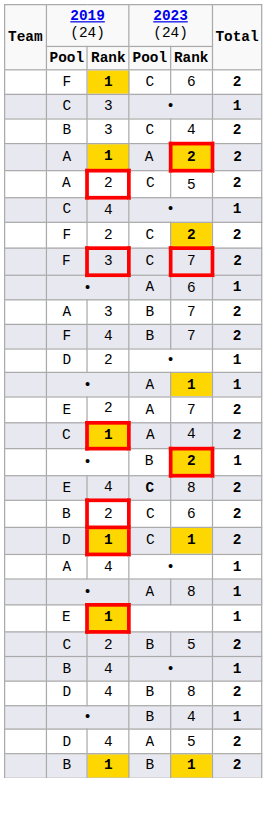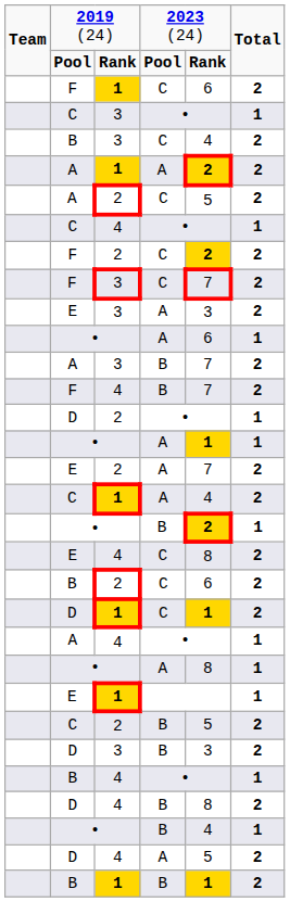 <table class="wikitable" style="text-align:center; font-size:90%">
 <tr bgcolor=>
 <td rowspan=2><strong>Team</strong></td>
 <td colspan=2><strong><a href='#'>2019</a></strong><br>(24)</td>
 <td colspan=2><strong><a href='#'>2023</a></strong><br>(24)</td>
 <td rowspan=2><strong>Total</strong></td>
 </tr>
 <tr>
 <td><strong>Pool</strong></td>
 <td><strong>Rank</strong></td>
 <td><strong>Pool</strong></td>
 <td><strong>Rank</strong></td>
 </tr>
 <tr bgcolor=#FFFFFF>
 <td align=left></td>
 <td>F</td>
 <td style="background-color:gold"><strong>1</strong></td>
 <td>C</td>
 <td>6</td>
 <td><strong>2</strong></td>
 </tr>
 <tr bgcolor=#E8E8F0>
 <td align=left></td>
 <td>C</td>
 <td>3</td>
 <td colspan=2>•</td>
 <td><strong>1</strong></td>
 </tr>
 <tr bgcolor=#FFFFFF>
 <td align=left></td>
 <td>B</td>
 <td>3</td>
 <td>C</td>
 <td>4</td>
 <td><strong>2</strong></td>
 </tr>
 <tr bgcolor=#E8E8F0>
 <td align=left></td>
 <td>A</td>
 <td style="background-color:gold"><strong>1</strong></td>
 <td>A</td>
 <td style="border:3px solid red;background-color:gold"><strong>2</strong></td>
 <td><strong>2</strong></td>
 </tr>
 <tr bgcolor=#FFFFFF>
 <td align=left></td>
 <td>A</td>
 <td style="border:3px solid red">2</td>
 <td>C</td>
 <td>5</td>
 <td><strong>2</strong></td>
 </tr>
 <tr bgcolor=#E8E8F0>
 <td align=left></td>
 <td>C</td>
 <td>4</td>
 <td colspan=2>•</td>
 <td><strong>1</strong></td>
 </tr>
 <tr bgcolor=#FFFFFF>
 <td align=left></td>
 <td>F</td>
 <td>2</td>
 <td>C</td>
 <td style="background-color:gold"><strong>2</strong></td>
 <td><strong>2</strong></td>
 </tr>
 <tr bgcolor=#E8E8F0>
 <td align=left></td>
 <td>F</td>
 <td style="border:3px solid red">3</td>
 <td>C</td>
 <td style="border:3px solid red">7</td>
 <td><strong>2</strong></td>
 </tr>
+<tr bgcolor=#FFFFFF>
+<td align=left></td>
+<td>E</td>
+<td>3</td>
+<td>A</td>
+<td>3</td>
+<td><strong>2</strong></td>
+</tr>
 <tr bgcolor=#E8E8F0>
 <td align=left></td>
 <td colspan=2>•</td>
 <td>A</td>
 <td>6</td>
 <td><strong>1</strong></td>
 </tr>
 <tr bgcolor=#FFFFFF>
 <td align=left></td>
 <td>A</td>
 <td>3</td>
 <td>B</td>
 <td>7</td>
 <td><strong>2</strong></td>
 </tr>
 <tr bgcolor=#E8E8F0>
 <td align=left></td>
 <td>F</td>
 <td>4</td>
 <td>B</td>
 <td>7</td>
 <td><strong>2</strong></td>
 </tr>
 <tr bgcolor=#FFFFFF>
 <td align=left></td>
 <td>D</td>
 <td>2</td>
 <td colspan=2>•</td>
 <td><strong>1</strong></td>
 </tr>
 <tr bgcolor=#E8E8F0>
 <td align=left></td>
 <td colspan=2>•</td>
 <td>A</td>
 <td style="background-color:gold"><strong>1</strong></td>
 <td><strong>1</strong></td>
 </tr>
 <tr bgcolor=#FFFFFF>
 <td align=left></td>
 <td>E</td>
 <td>2</td>
 <td>A</td>
 <td>7</td>
 <td><strong>2</strong></td>
 </tr>
 <tr bgcolor=#E8E8F0>
 <td align=left></td>
 <td>C</td>
 <td style="border:3px solid red;background-color:gold"><strong>1</strong></td>
 <td>A</td>
 <td>4</td>
 <td><strong>2</strong></td>
 </tr>
 <tr bgcolor=#FFFFFF>
 <td align=left></td>
 <td colspan=2>•</td>
 <td>B</td>
 <td style="border:3px solid red;background-color:gold"><strong>2</strong></td>
 <td><strong>1</strong></td>
 </tr>
 <tr bgcolor=#E8E8F0>
 <td align=left></td>
 <td>E</td>
 <td>4</td>
-<td><strong>C</strong></td>
+<td>C</td>
 <td>8</td>
 <td><strong>2</strong></td>
 </tr>
 <tr bgcolor=#FFFFFF>
 <td align=left></td>
 <td>B</td>
 <td style="border:3px solid red">2</td>
 <td>C</td>
 <td>6</td>
 <td><strong>2</strong></td>
 </tr>
 <tr bgcolor=#E8E8F0>
 <td align=left></td>
 <td>D</td>
 <td style="border:3px solid red;background-color:gold"><strong>1</strong></td>
 <td>C</td>
 <td style="background-color:gold;background-color: gold"><strong>1</strong></td>
 <td><strong>2</strong></td>
 </tr>
 <tr bgcolor=#FFFFFF>
 <td align=left></td>
 <td>A</td>
 <td>4</td>
 <td colspan=2>•</td>
 <td><strong>1</strong></td>
 </tr>
 <tr bgcolor=#E8E8F0>
 <td align=left></td>
 <td colspan=2>•</td>
 <td>A</td>
 <td>8</td>
 <td><strong>1</strong></td>
 </tr>
 <tr bgcolor=#FFFFFF>
 <td align=left></td>
 <td>E</td>
 <td style="border:3px solid red;background-color: gold"><strong>1</strong></td>
 <td colspan=2></td>
 <td><strong>1</strong></td>
 </tr>
 <tr bgcolor=#E8E8F0>
 <td align=left></td>
 <td>C</td>
 <td>2</td>
 <td>B</td>
 <td>5</td>
 <td><strong>2</strong></td>
 </tr>
+<tr bgcolor=#FFFFFF>
+<td align=left></td>
+<td>D</td>
+<td>3</td>
+<td>B</td>
+<td>3</td>
+<td><strong>2</strong></td>
+</tr>
 <tr bgcolor=#E8E8F0>
 <td align=left></td>
 <td>B</td>
 <td>4</td>
 <td colspan=2>•</td>
 <td><strong>1</strong></td>
 </tr>
 <tr bgcolor=#FFFFFF>
 <td align=left></td>
 <td>D</td>
 <td>4</td>
 <td>B</td>
 <td>8</td>
 <td><strong>2</strong></td>
 </tr>
 <tr bgcolor=#E8E8F0>
 <td align=left></td>
 <td colspan=2>•</td>
 <td>B</td>
 <td>4</td>
 <td><strong>1</strong></td>
 </tr>
 <tr bgcolor=#FFFFFF>
 <td align=left></td>
 <td>D</td>
 <td>4</td>
 <td>A</td>
 <td>5</td>
 <td><strong>2</strong></td>
 </tr>
 <tr bgcolor=#E8E8F0>
 <td align=left></td>
 <td>B</td>
 <td bgcolor=gold><strong>1</strong></td>
 <td>B</td>
 <td style="background-color:gold"><strong>1</strong></td>
 <td><strong>2</strong></td>
 </tr>
 </table>
